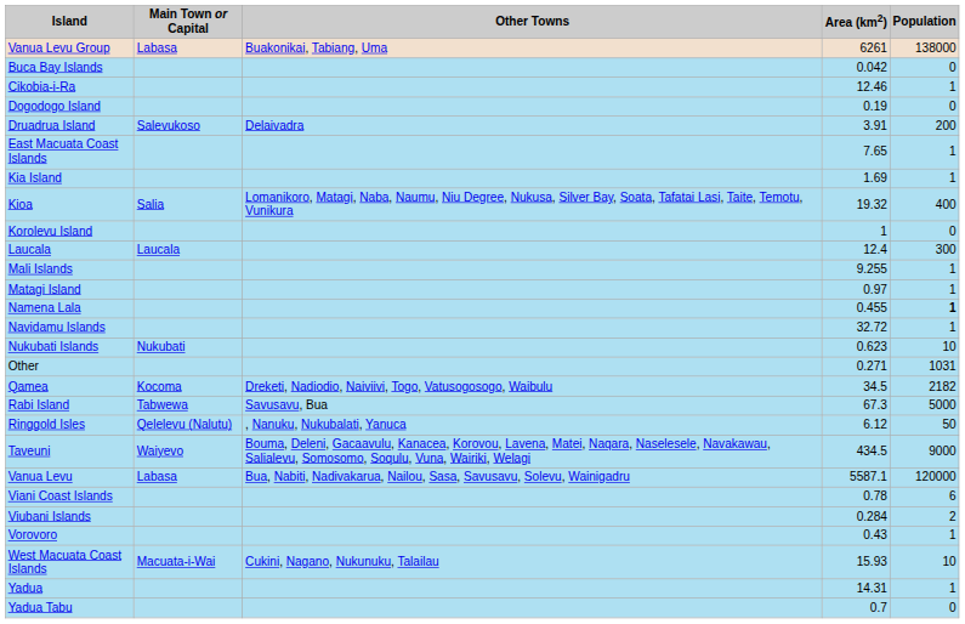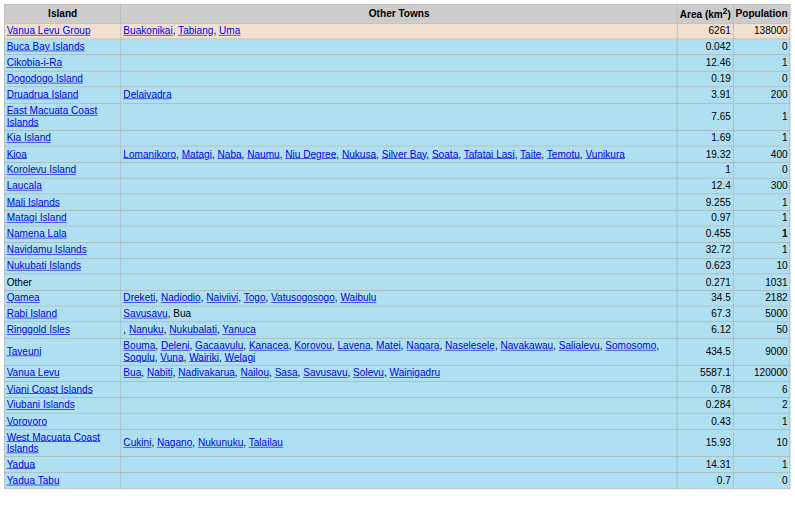 <table class="wikitable sortable">
 <tr>
 <th style="background: #CCC;" class="unsortable">Island</th>
-<th style="background: #CCC;" class="unsortable">Main Town <em>or</em> Capital</th>
 <th style="background: #CCC;" class="unsortable">Other Towns</th>
 <th style="background: #CCC;">Area (km<sup>2</sup>)</th>
 <th style="background: #CCC;">Population</th>
 </tr>
 <tr style="background:#F2E0CE;">
 <td><a href='#'>Vanua Levu Group</a></td>
-<td><a href='#'>Labasa</a></td>
 <td><a href='#'>Buakonikai</a>, <a href='#'>Tabiang</a>, <a href='#'>Uma</a></td>
 <td align="right">6261</td>
 <td align="right">138000</td>
 </tr>
 <tr style="background:#AEE0F2;">
 <td><a href='#'>Buca Bay Islands</a></td>
 <td></td>
-<td></td>
 <td align="right">0.042</td>
 <td align="right">0</td>
 </tr>
 <tr style="background:#AEE0F2;">
 <td><a href='#'>Cikobia-i-Ra</a></td>
-<td></td>
 <td></td>
 <td align="right">12.46</td>
 <td align="right">1</td>
 </tr>
 <tr style="background:#AEE0F2;">
 <td><a href='#'>Dogodogo Island</a></td>
 <td></td>
-<td></td>
 <td align="right">0.19</td>
 <td align="right">0</td>
 </tr>
 <tr style="background:#AEE0F2;">
 <td><a href='#'>Druadrua Island</a></td>
-<td><a href='#'>Salevukoso</a></td>
 <td><a href='#'>Delaivadra</a></td>
 <td align="right">3.91</td>
 <td align="right">200</td>
 </tr>
 <tr style="background:#AEE0F2;">
 <td><a href='#'>East Macuata Coast Islands</a></td>
 <td></td>
-<td></td>
 <td align="right">7.65</td>
 <td align="right">1</td>
 </tr>
 <tr style="background:#AEE0F2;">
 <td><a href='#'>Kia Island</a></td>
 <td></td>
-<td></td>
 <td align="right">1.69</td>
 <td align="right">1</td>
 </tr>
 <tr style="background:#AEE0F2;">
 <td><a href='#'>Kioa</a></td>
-<td><a href='#'>Salia</a></td>
 <td><a href='#'>Lomanikoro</a>, <a href='#'>Matagi</a>, <a href='#'>Naba</a>, <a href='#'>Naumu</a>, <a href='#'>Niu Degree</a>, <a href='#'>Nukusa</a>, <a href='#'>Silver Bay</a>, <a href='#'>Soata</a>, <a href='#'>Tafatai Lasi</a>, <a href='#'>Taite</a>, <a href='#'>Temotu</a>, <a href='#'>Vunikura</a></td>
 <td align="right">19.32</td>
 <td align="right">400</td>
 </tr>
 <tr style="background:#AEE0F2;">
 <td><a href='#'>Korolevu Island</a></td>
 <td></td>
-<td></td>
 <td align="right">1</td>
 <td align="right">0</td>
 </tr>
 <tr style="background:#AEE0F2;">
-<td><a href='#'>Laucala</a></td>
 <td><a href='#'>Laucala</a></td>
 <td></td>
 <td align="right">12.4</td>
 <td align="right">300</td>
 </tr>
 <tr style="background:#AEE0F2;">
 <td><a href='#'>Mali Islands</a></td>
 <td></td>
-<td></td>
 <td align="right">9.255</td>
 <td align="right">1</td>
 </tr>
 <tr style="background:#AEE0F2;">
 <td><a href='#'>Matagi Island</a></td>
-<td></td>
 <td></td>
 <td align="right">0.97</td>
 <td align="right">1</td>
 </tr>
 <tr style="background:#AEE0F2;">
 <td><a href='#'>Namena Lala</a></td>
 <td></td>
-<td></td>
 <td align="right">0.455</td>
 <td align="right"><strong>1</strong></td>
 </tr>
 <tr style="background:#AEE0F2;">
 <td><a href='#'>Navidamu Islands</a></td>
 <td></td>
-<td></td>
 <td align="right">32.72</td>
 <td align="right">1</td>
 </tr>
 <tr style="background:#AEE0F2;">
 <td><a href='#'>Nukubati Islands</a></td>
-<td><a href='#'>Nukubati</a></td>
 <td></td>
 <td align="right">0.623</td>
 <td align="right">10</td>
 </tr>
 <tr style="background:#AEE0F2;">
 <td>Other</td>
 <td></td>
-<td></td>
 <td align="right">0.271</td>
 <td align="right">1031</td>
 </tr>
 <tr style="background:#AEE0F2;">
 <td><a href='#'>Qamea</a></td>
-<td><a href='#'>Kocoma</a></td>
 <td><a href='#'>Dreketi</a>, <a href='#'>Nadiodio</a>, <a href='#'>Naiviivi</a>, <a href='#'>Togo</a>, <a href='#'>Vatusogosogo</a>, <a href='#'>Waibulu</a></td>
 <td align="right">34.5</td>
 <td align="right">2182</td>
 </tr>
 <tr style="background:#AEE0F2;">
 <td><a href='#'>Rabi Island</a></td>
-<td><a href='#'>Tabwewa</a></td>
 <td><a href='#'>Savusavu</a>, Bua</td>
 <td align="right">67.3</td>
 <td align="right">5000</td>
 </tr>
 <tr style="background:#AEE0F2;">
 <td><a href='#'>Ringgold Isles</a></td>
-<td><a href='#'>Qelelevu (Nalutu)</a></td>
 <td>, <a href='#'>Nanuku</a>, <a href='#'>Nukubalati</a>, <a href='#'>Yanuca</a></td>
 <td align="right">6.12</td>
 <td align="right">50</td>
 </tr>
 <tr style="background:#AEE0F2;">
 <td><a href='#'>Taveuni</a></td>
-<td><a href='#'>Waiyevo</a></td>
 <td><a href='#'>Bouma</a>, <a href='#'>Deleni</a>, <a href='#'>Gacaavulu</a>, <a href='#'>Kanacea</a>, <a href='#'>Korovou</a>, <a href='#'>Lavena</a>, <a href='#'>Matei</a>, <a href='#'>Naqara</a>, <a href='#'>Naselesele</a>, <a href='#'>Navakawau</a>, <a href='#'>Salialevu</a>, <a href='#'>Somosomo</a>, <a href='#'>Soqulu</a>, <a href='#'>Vuna</a>, <a href='#'>Wairiki</a>, <a href='#'>Welagi</a></td>
 <td align="right">434.5</td>
 <td align="right">9000</td>
 </tr>
 <tr style="background:#AEE0F2;">
 <td><a href='#'>Vanua Levu</a></td>
-<td><a href='#'>Labasa</a></td>
 <td><a href='#'>Bua</a>, <a href='#'>Nabiti</a>, <a href='#'>Nadivakarua</a>, <a href='#'>Nailou</a>, <a href='#'>Sasa</a>, <a href='#'>Savusavu</a>, <a href='#'>Solevu</a>, <a href='#'>Wainigadru</a></td>
 <td align="right">5587.1</td>
 <td align="right">120000</td>
 </tr>
 <tr style="background:#AEE0F2;">
 <td><a href='#'>Viani Coast Islands</a></td>
 <td></td>
-<td></td>
 <td align="right">0.78</td>
 <td align="right">6</td>
 </tr>
 <tr style="background:#AEE0F2;">
 <td><a href='#'>Viubani Islands</a></td>
-<td></td>
 <td></td>
 <td align="right">0.284</td>
 <td align="right">2</td>
 </tr>
 <tr style="background:#AEE0F2;">
 <td><a href='#'>Vorovoro</a></td>
 <td></td>
-<td></td>
 <td align="right">0.43</td>
 <td align="right">1</td>
 </tr>
 <tr style="background:#AEE0F2;">
 <td><a href='#'>West Macuata Coast Islands</a></td>
-<td><a href='#'>Macuata-i-Wai</a></td>
 <td><a href='#'>Cukini</a>, <a href='#'>Nagano</a>, <a href='#'>Nukunuku</a>, <a href='#'>Talailau</a></td>
 <td align="right">15.93</td>
 <td align="right">10</td>
 </tr>
 <tr style="background:#AEE0F2;">
 <td><a href='#'>Yadua</a></td>
 <td></td>
-<td></td>
 <td align="right">14.31</td>
 <td align="right">1</td>
 </tr>
 <tr style="background:#AEE0F2;">
 <td><a href='#'>Yadua Tabu</a></td>
 <td></td>
-<td></td>
 <td align="right">0.7</td>
 <td align="right">0</td>
 </tr>
 </table>
